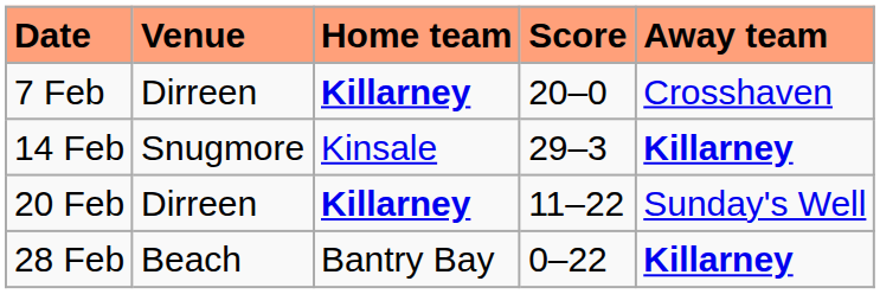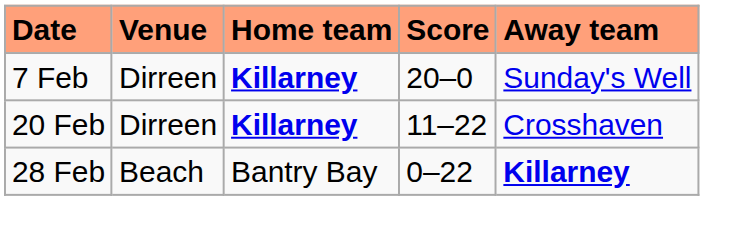 <table class="wikitable" style=" float:left; margin:0.5em auto; font-size:95%">
 <tr bgcolor="#FFA07A">
 <td><strong>Date</strong></td>
 <td><strong>Venue</strong></td>
 <td><strong>Home team</strong></td>
 <td><strong>Score</strong></td>
 <td><strong>Away team</strong></td>
 </tr>
 <tr>
 <td>7 Feb</td>
 <td>Dirreen</td>
 <td><strong><a href='#'>Killarney</a></strong></td>
 <td>20–0</td>
-<td><a href='#'>Crosshaven</a></td>
-</tr>
-<tr>
-<td>14 Feb</td>
-<td>Snugmore</td>
-<td><a href='#'>Kinsale</a></td>
-<td>29–3</td>
-<td><strong><a href='#'>Killarney</a></strong></td>
+<td><a href='#'>Sunday's Well</a></td>
 </tr>
 <tr>
 <td>20 Feb</td>
 <td>Dirreen</td>
 <td><strong><a href='#'>Killarney</a></strong></td>
 <td>11–22</td>
-<td><a href='#'>Sunday's Well</a></td>
+<td><a href='#'>Crosshaven</a></td>
 </tr>
 <tr>
 <td>28 Feb</td>
 <td>Beach</td>
 <td>Bantry Bay</td>
 <td>0–22</td>
 <td><strong><a href='#'>Killarney</a></strong></td>
 </tr>
 </table>
